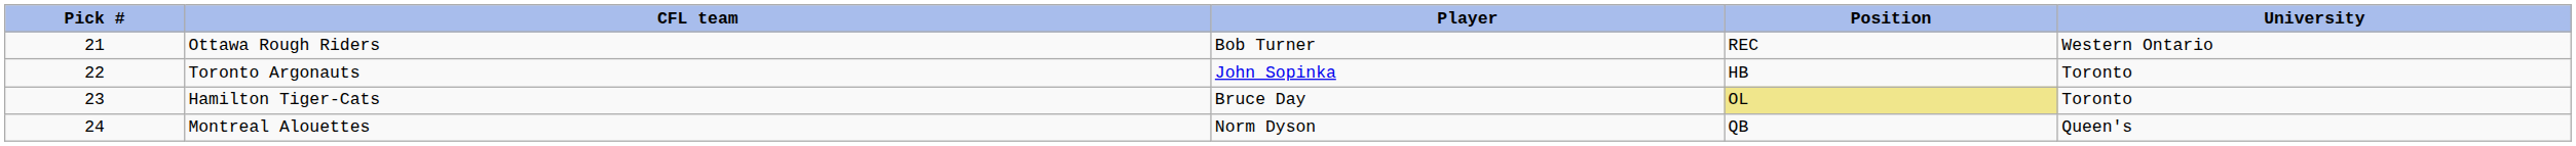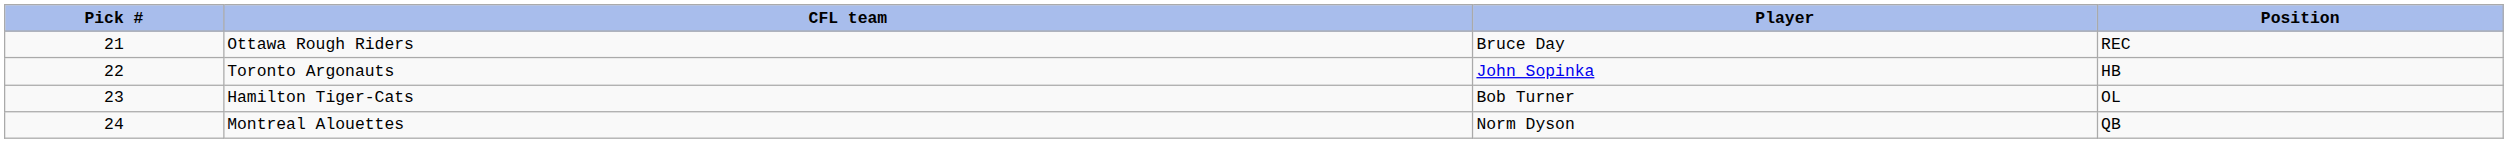 <table class="wikitable" style="width: 100%">
 <tr>
 <th style="background:#A8BDEC;" width=7%>Pick #</th>
 <th width=40% style="background:#A8BDEC;">CFL team</th>
 <th width=20% style="background:#A8BDEC;">Player</th>
 <th width=13% style="background:#A8BDEC;">Position</th>
-<th width=20% style="background:#A8BDEC;">University</th>
 </tr>
 <tr>
 <td align=center>21</td>
 <td>Ottawa Rough Riders</td>
-<td>Bob Turner</td>
+<td>Bruce Day</td>
 <td>REC</td>
-<td>Western Ontario</td>
 </tr>
 <tr>
 <td align=center>22</td>
 <td>Toronto Argonauts</td>
 <td><a href='#'>John Sopinka</a></td>
 <td>HB</td>
-<td>Toronto</td>
 </tr>
 <tr>
 <td align=center>23</td>
 <td>Hamilton Tiger-Cats</td>
-<td>Bruce Day</td>
-<td style="background: khaki;">OL</td>
-<td>Toronto</td>
+<td>Bob Turner</td>
+<td>OL</td>
 </tr>
 <tr>
 <td align=center>24</td>
 <td>Montreal Alouettes</td>
 <td>Norm Dyson</td>
 <td>QB</td>
-<td>Queen's</td>
 </tr>
 </table>
